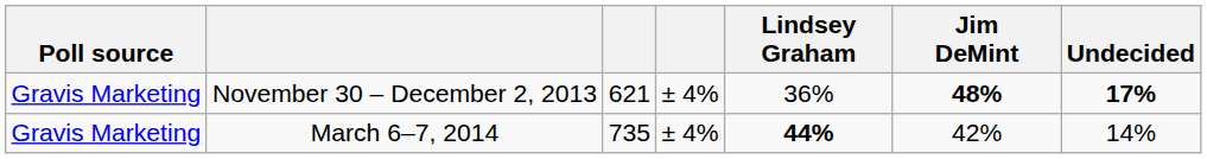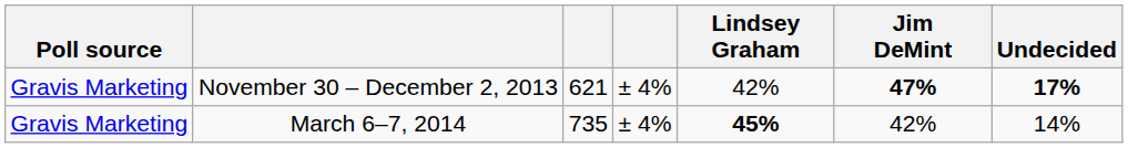 <table class="wikitable" style="text-align:center">
 <tr valign= bottom>
 <th>Poll source</th>
 <th></th>
 <th></th>
 <th></th>
 <th style="width:100px;">Lindsey<br>Graham</th>
 <th style="width:100px;">Jim<br>DeMint</th>
 <th>Undecided</th>
 </tr>
 <tr>
 <td align=left><a href='#'>Gravis Marketing</a></td>
 <td>November 30 – December 2, 2013</td>
 <td>621</td>
 <td>± 4%</td>
-<td>36%</td>
-<td><strong>48%</strong></td>
+<td>42%</td>
+<td><strong>47%</strong></td>
 <td><strong>17%</strong></td>
 </tr>
 <tr>
 <td align=left><a href='#'>Gravis Marketing</a></td>
 <td>March 6–7, 2014</td>
 <td>735</td>
 <td>± 4%</td>
-<td><strong>44%</strong></td>
+<td><strong>45%</strong></td>
 <td>42%</td>
 <td>14%</td>
 </tr>
 </table>
